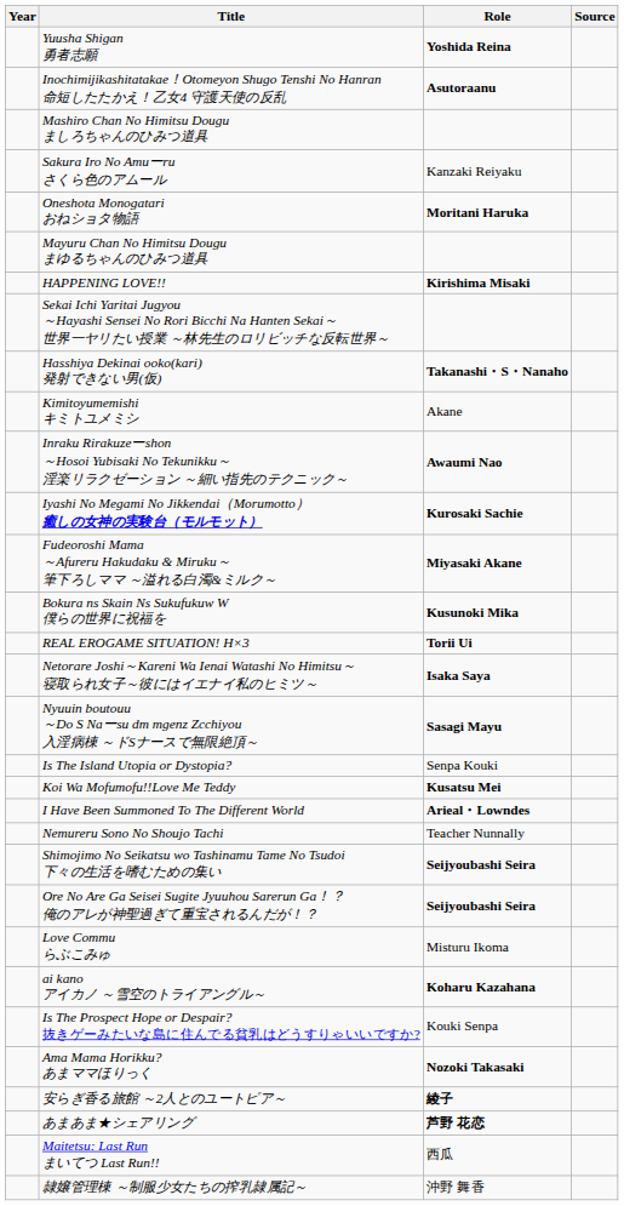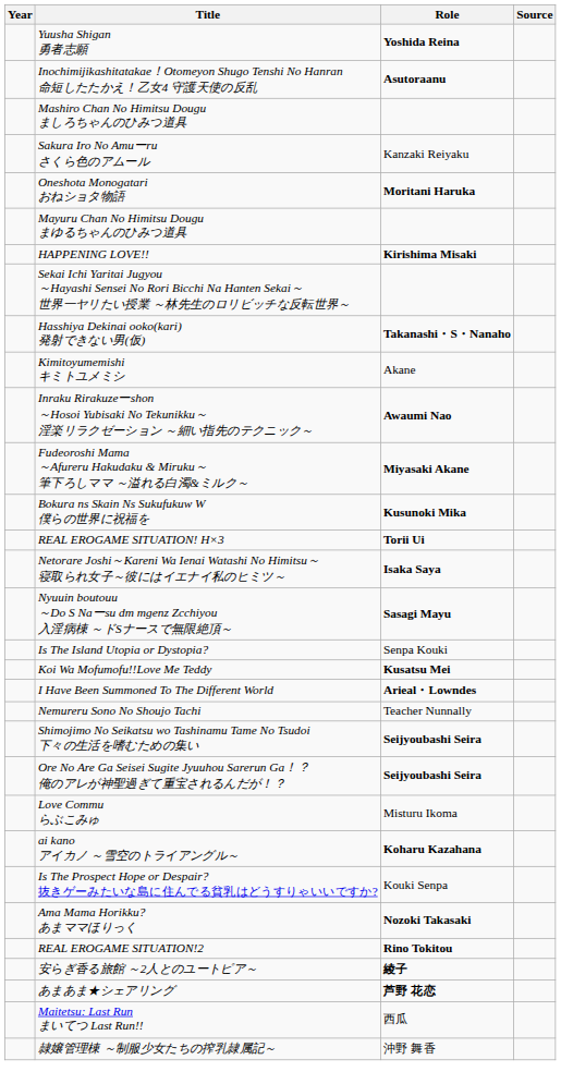 <table class="wikitable mw-collapsible mw-collapsed">
 <tr>
 <th>Year</th>
 <th>Title<strong><em></em></strong></th>
 <th style="white-space:nowrap">Role<strong><em></em></strong></th>
 <th>Source</th>
 </tr>
 <tr>
 <td></td>
 <td><em>Yuusha Shigan</em><br><em>勇者志願</em></td>
 <td><strong>Yoshida Reina</strong></td>
 <td></td>
 </tr>
 <tr>
 <td></td>
 <td><em>Inochimijikashitatakae！Otomeyon Shugo Tenshi No Hanran</em><br><em>命短したたかえ！乙女4 守護天使の反乱</em></td>
 <td><strong>Asutoraanu</strong></td>
 <td></td>
 </tr>
 <tr>
 <td></td>
 <td><em>Mashiro Chan No Himitsu Dougu</em><br><em>ましろちゃんのひみつ道具</em></td>
 <td><strong> </strong></td>
 <td></td>
 </tr>
 <tr>
 <td></td>
 <td><em>Sakura Iro No Amuーru</em><br><em>さくら色のアムール</em></td>
 <td>Kanzaki Reiyaku</td>
 <td></td>
 </tr>
 <tr>
 <td></td>
 <td><em>Oneshota Monogatari</em><br><em>おねショタ物語</em></td>
 <td><strong>Moritani Haruka</strong></td>
 <td></td>
 </tr>
 <tr>
 <td></td>
 <td><em>Mayuru Chan No Himitsu Dougu</em><br><em>まゆるちゃんのひみつ道具</em></td>
 <td><strong> </strong></td>
 <td></td>
 </tr>
 <tr>
 <td></td>
 <td><em>HAPPENING LOVE!!</em></td>
 <td><strong>Kirishima Misaki</strong></td>
 <td></td>
 </tr>
 <tr>
 <td></td>
 <td><em>Sekai Ichi Yaritai Jugyou</em><br><em>～Hayashi Sensei No Rori Bicchi Na Hanten Sekai～</em><br><em>世界一ヤリたい授業  ～林先生のロリビッチな反転世界～</em></td>
 <td><strong> </strong></td>
 <td></td>
 </tr>
 <tr>
 <td></td>
 <td><em>Hasshiya Dekinai ooko(kari)</em><br><em>発射できない男(仮)</em></td>
 <td><strong>Takanashi・S・Nanaho</strong></td>
 <td></td>
 </tr>
 <tr>
 <td></td>
 <td><em>Kimitoyumemishi</em><br><em>キミトユメミシ</em></td>
 <td>Akane</td>
 <td></td>
 </tr>
 <tr>
 <td></td>
 <td><em>Inraku Rirakuzeーshon</em><br><em>～Hosoi Yubisaki No Tekunikku～</em><br><em>淫楽リラクゼーション  ～細い指先のテクニック～</em></td>
 <td><strong>Awaumi Nao</strong></td>
 <td></td>
-</tr>
-<tr>
-<td></td>
-<td><em>Iyashi No Megami No Jikkendai（Morumotto）</em><br><strong><em><a href='#'>癒しの女神の実験台（モルモット）</a></em></strong></td>
-<td style="white-space:nowrap"><strong>Kurosaki Sachie</strong></td>
-<td style="white-space:nowrap"></td>
 </tr>
 <tr>
 <td></td>
 <td><em>Fudeoroshi Mama</em><br><em>～Afureru Hakudaku & Miruku～</em><br><em>筆下ろしママ  ～溢れる白濁&ミルク～</em></td>
 <td><strong>Miyasaki Akane</strong></td>
 <td></td>
 </tr>
 <tr>
 <td></td>
 <td><em>Bokura ns Skain Ns Sukufukuw W</em><br><em>僕らの世界に祝福を</em></td>
 <td><strong>Kusunoki Mika</strong></td>
 <td></td>
 </tr>
 <tr>
 <td></td>
 <td><em>REAL EROGAME SITUATION!  H×3</em></td>
 <td><strong>Torii Ui</strong></td>
 <td></td>
 </tr>
 <tr>
 <td></td>
 <td><em>Netorare Joshi～Kareni Wa Ienai Watashi No Himitsu～</em><br><em>寝取られ女子～彼にはイエナイ私のヒミツ～</em></td>
 <td><strong>Isaka Saya</strong></td>
 <td></td>
 </tr>
 <tr>
 <td></td>
 <td><em>Nyuuin boutouu</em><br><em>～Do S Naーsu dm mgenz Zcchiyou</em><br><em>入淫病棟  ～ドSナースで無限絶頂～</em></td>
 <td><strong>Sasagi Mayu</strong></td>
 <td></td>
 </tr>
 <tr>
 <td></td>
 <td style="white-space:nowrap"><em>Is The Island Utopia or Dystopia?</em></td>
 <td>Senpa Kouki</td>
 <td></td>
 </tr>
 <tr>
 <td></td>
 <td><em>Koi Wa Mofumofu!!Love Me Teddy</em></td>
 <td><strong>Kusatsu Mei</strong></td>
 <td></td>
 </tr>
 <tr>
 <td></td>
 <td><em>I Have Been Summoned To The Different World</em></td>
 <td style="white-space:nowrap"><strong>Arieal・Lowndes</strong></td>
 <td></td>
 </tr>
 <tr>
 <td></td>
 <td><em>Nemureru Sono No Shoujo Tachi</em></td>
 <td style="white-space:nowrap">Teacher Nunnally</td>
 <td></td>
 </tr>
 <tr>
 <td></td>
 <td><em>Shimojimo No Seikatsu wo Tashinamu Tame No Tsudoi</em><br><em>下々の生活を嗜むための集い</em></td>
 <td style="white-space:nowrap"><strong>Seijyoubashi Seira</strong></td>
 <td></td>
 </tr>
 <tr>
 <td></td>
 <td><em>Ore No Are Ga Seisei Sugite Jyuuhou Sarerun Ga！？</em><br><em>俺のアレが神聖過ぎて重宝されるんだが！？</em></td>
 <td style="white-space:nowrap"><strong>Seijyoubashi Seira</strong></td>
 <td></td>
 </tr>
 <tr>
 <td></td>
 <td><em>Love Commu</em><br><em>らぶこみゅ</em></td>
 <td style="white-space:nowrap">Misturu Ikoma</td>
 <td></td>
 </tr>
 <tr>
 <td></td>
 <td><em>ai kano</em><br><em>アイカノ ～雪空のトライアングル～</em></td>
 <td style="white-space:nowrap"><strong>Koharu Kazahana</strong></td>
 <td></td>
 </tr>
 <tr>
 <td></td>
 <td style="white-space:nowrap"><em>Is The Prospect Hope or Despair?</em><br><a href='#'>抜きゲーみたいな島に住んでる貧乳はどうすりゃいいですか?</a></td>
 <td style="white-space:nowrap">Kouki Senpa</td>
 <td></td>
 </tr>
 <tr>
 <td></td>
 <td style="white-space:nowrap"><em>Ama Mama Horikku?</em><br><em>あまママほりっく</em></td>
 <td style="white-space:nowrap"><strong>Nozoki Takasaki</strong></td>
 <td></td>
 </tr>
 <tr>
 <td></td>
+<td style="white-space:nowrap"><em>REAL EROGAME SITUATION!2</em></td>
+<td style="white-space:nowrap"><strong>Rino Tokitou</strong></td>
+<td></td>
+</tr>
+<tr>
+<td></td>
 <td style="white-space:nowrap"><em>安らぎ香る旅館 ～2人とのユートピア～</em></td>
 <td style="white-space:nowrap"><strong>綾子</strong></td>
 <td></td>
 </tr>
 <tr>
 <td></td>
 <td style="white-space:nowrap"><em>あまあま★シェアリング</em></td>
 <td style="white-space:nowrap"><strong>芦野 花恋</strong></td>
 <td></td>
 </tr>
 <tr>
 <td></td>
 <td style="white-space:nowrap"><em><a href='#'>Maitetsu: Last Run</a></em><br><em>まいてつ Last Run!!</em></td>
 <td style="white-space:nowrap">西瓜</td>
 <td></td>
 </tr>
 <tr>
 <td></td>
 <td style="white-space:nowrap"><em>隷嬢管理棟 ～制服少女たちの搾乳隷属記～</em></td>
 <td style="white-space:nowrap">沖野 舞香</td>
 <td></td>
 </tr>
 </table>
